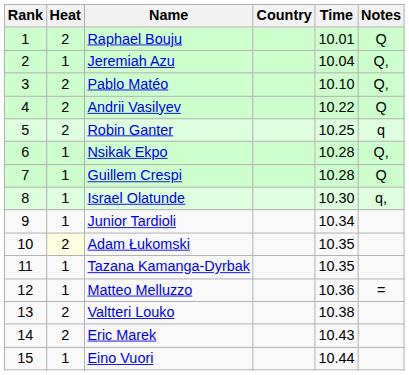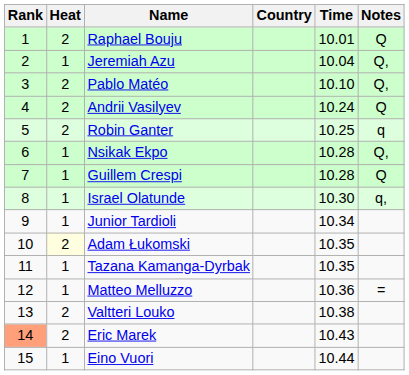 <table class="wikitable sortable" style="text-align:center">
 <tr>
 <th>Rank</th>
 <th>Heat</th>
 <th>Name</th>
 <th>Country</th>
 <th>Time</th>
 <th>Notes</th>
 </tr>
 <tr bgcolor=ccffcc>
 <td>1</td>
 <td>2</td>
 <td align=left><a href='#'>Raphael Bouju</a></td>
 <td align=left></td>
 <td>10.01</td>
 <td>Q</td>
 </tr>
 <tr bgcolor=ccffcc>
 <td>2</td>
 <td>1</td>
 <td align=left><a href='#'>Jeremiah Azu</a></td>
 <td align=left></td>
 <td>10.04</td>
 <td>Q, </td>
 </tr>
 <tr bgcolor=ccffcc>
 <td>3</td>
 <td>2</td>
 <td align=left><a href='#'>Pablo Matéo</a></td>
 <td align=left></td>
 <td>10.10</td>
 <td>Q, </td>
 </tr>
 <tr bgcolor=ccffcc>
 <td>4</td>
 <td>2</td>
 <td align=left><a href='#'>Andrii Vasilyev</a></td>
 <td align=left></td>
-<td>10.22</td>
+<td>10.24</td>
 <td>Q</td>
 </tr>
 <tr bgcolor=ddffdd>
 <td>5</td>
 <td>2</td>
 <td align=left><a href='#'>Robin Ganter</a></td>
 <td align=left></td>
 <td>10.25</td>
 <td>q</td>
 </tr>
 <tr bgcolor=ccffcc>
 <td>6</td>
 <td>1</td>
 <td align=left><a href='#'>Nsikak Ekpo</a></td>
 <td align=left></td>
 <td>10.28</td>
 <td>Q, </td>
 </tr>
 <tr bgcolor=ccffcc>
 <td>7</td>
 <td>1</td>
 <td align=left><a href='#'>Guillem Crespi</a></td>
 <td align=left></td>
 <td>10.28</td>
 <td>Q</td>
 </tr>
 <tr bgcolor=ddffdd>
 <td>8</td>
 <td>1</td>
 <td align=left><a href='#'>Israel Olatunde</a></td>
 <td align=left></td>
 <td>10.30</td>
 <td>q, </td>
 </tr>
 <tr>
 <td>9</td>
 <td>1</td>
 <td align=left><a href='#'>Junior Tardioli</a></td>
 <td align=left></td>
 <td>10.34</td>
 <td></td>
 </tr>
 <tr>
 <td>10</td>
 <td style="background: lightyellow;">2</td>
 <td align=left><a href='#'>Adam Łukomski</a></td>
 <td align=left></td>
 <td>10.35</td>
 <td></td>
 </tr>
 <tr>
 <td>11</td>
 <td>1</td>
 <td align=left><a href='#'>Tazana Kamanga-Dyrbak</a></td>
 <td align=left></td>
 <td>10.35</td>
 <td></td>
 </tr>
 <tr>
 <td>12</td>
 <td>1</td>
 <td align=left><a href='#'>Matteo Melluzzo</a></td>
 <td align=left></td>
 <td>10.36</td>
 <td>=</td>
 </tr>
 <tr>
 <td>13</td>
 <td>2</td>
 <td align=left><a href='#'>Valtteri Louko</a></td>
 <td align=left></td>
 <td>10.38</td>
 <td></td>
 </tr>
 <tr>
-<td>14</td>
+<td style="background: lightsalmon;">14</td>
 <td>2</td>
 <td align=left><a href='#'>Eric Marek</a></td>
 <td align=left></td>
 <td>10.43</td>
 <td></td>
 </tr>
 <tr>
 <td>15</td>
 <td>1</td>
 <td align=left><a href='#'>Eino Vuori</a></td>
 <td align=left></td>
 <td>10.44</td>
 <td></td>
 </tr>
 </table>
